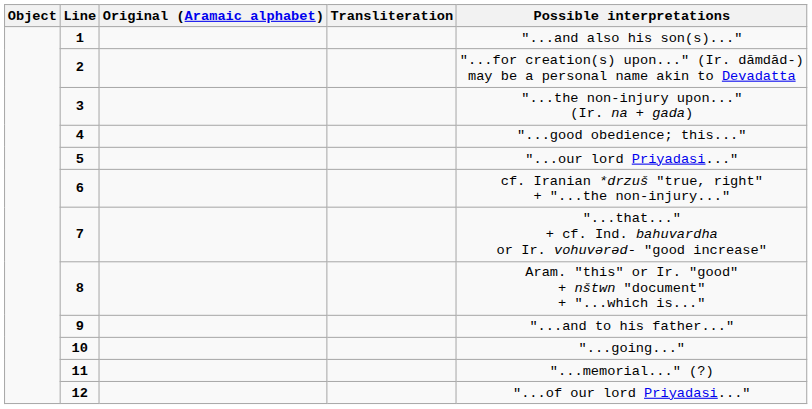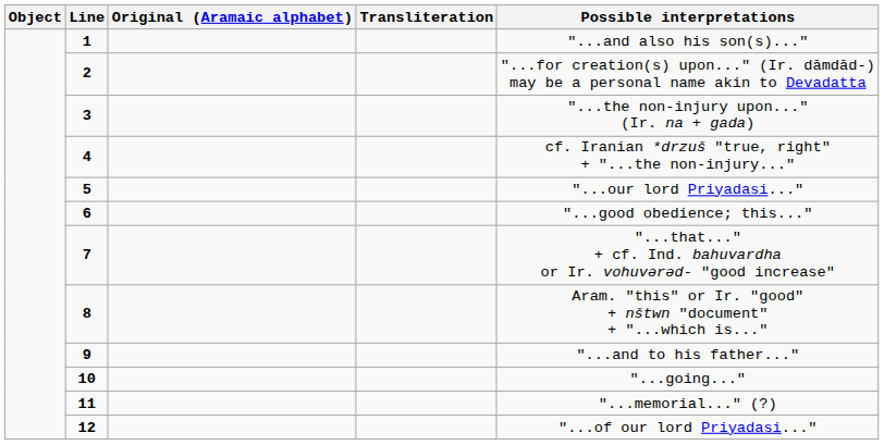 <table class ="wikitable" style="text-align:center">
 <tr>
 <th>Object</th>
 <th>Line</th>
 <th>Original (<a href='#'>Aramaic alphabet</a>)</th>
 <th>Transliteration</th>
 <th>Possible interpretations</th>
 </tr>
 <tr>
 <td colspan=1 rowspan=12></td>
 <td><strong>1</strong></td>
 <td></td>
 <td></td>
 <td>"...and also his son(s)..."</td>
 </tr>
 <tr>
 <td><strong>2</strong></td>
 <td></td>
 <td></td>
 <td>"...for creation(s) upon..." (Ir. dāmdād-)<br>may be a personal name akin to <a href='#'>Devadatta</a></td>
 </tr>
 <tr>
 <td><strong>3</strong></td>
 <td></td>
 <td></td>
 <td>"...the non-injury upon..."<br>(Ir. <em>na</em> + <em>gada</em>)</td>
 </tr>
 <tr>
 <td><strong>4</strong></td>
 <td></td>
 <td></td>
-<td>"...good obedience; this..."</td>
+<td>cf. Iranian <em>*drzuš</em> "true, right"<br>+ "...the non-injury..."</td>
 </tr>
 <tr>
 <td><strong>5</strong></td>
 <td></td>
 <td></td>
 <td>"...our lord <a href='#'>Priyadasi</a>..."</td>
 </tr>
 <tr>
 <td><strong>6</strong></td>
 <td></td>
 <td></td>
-<td>cf. Iranian <em>*drzuš</em> "true, right"<br>+ "...the non-injury..."</td>
+<td>"...good obedience; this..."</td>
 </tr>
 <tr>
 <td><strong>7</strong></td>
 <td></td>
 <td></td>
 <td>"...that..."<br>+ cf. Ind. <em>bahuvardha</em><br>or Ir. <em>vohuvərəd-</em> "good increase"</td>
 </tr>
 <tr>
 <td><strong>8</strong></td>
 <td></td>
 <td></td>
 <td>Aram. "this" or Ir. "good"<br>+ <em>nštwn</em> "document"<br>+ "...which is..."</td>
 </tr>
 <tr>
 <td><strong>9</strong></td>
 <td></td>
 <td></td>
 <td>"...and to his father..."</td>
 </tr>
 <tr>
 <td><strong>10</strong></td>
 <td></td>
 <td><br></td>
 <td>"...going..."</td>
 </tr>
 <tr>
 <td><strong>11</strong></td>
 <td></td>
 <td></td>
 <td>"...memorial..." (?)</td>
 </tr>
 <tr>
 <td><strong>12</strong></td>
 <td></td>
 <td></td>
 <td>"...of our lord <a href='#'>Priyadasi</a>..."</td>
 </tr>
 </table>
